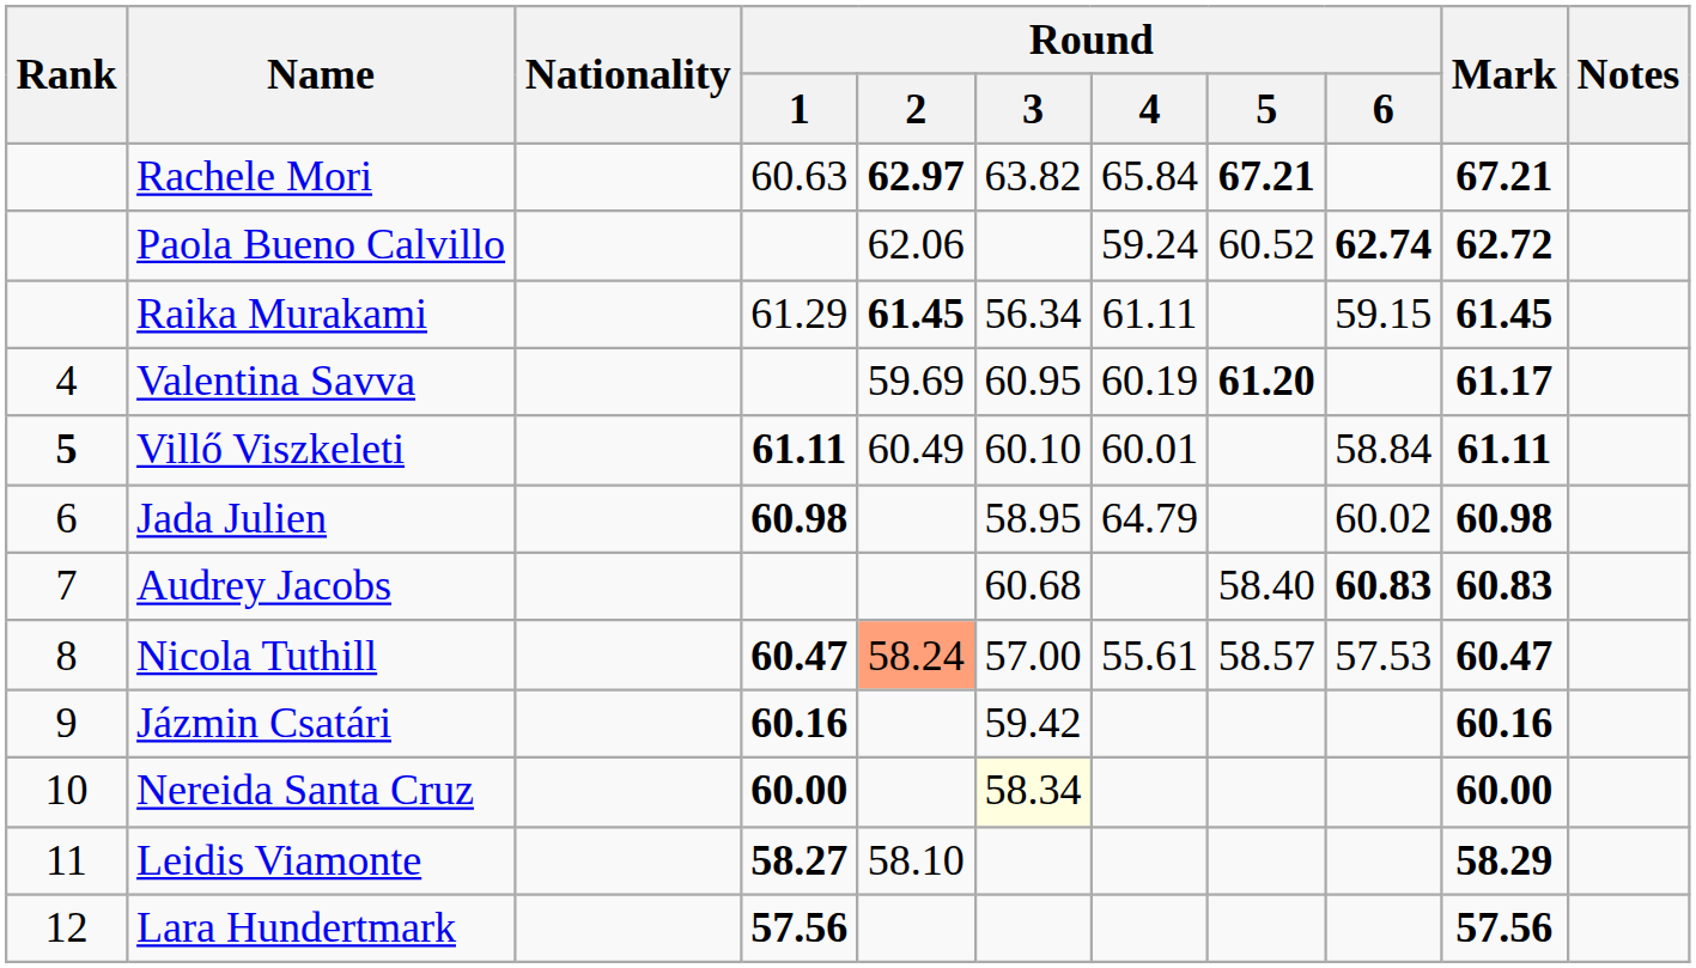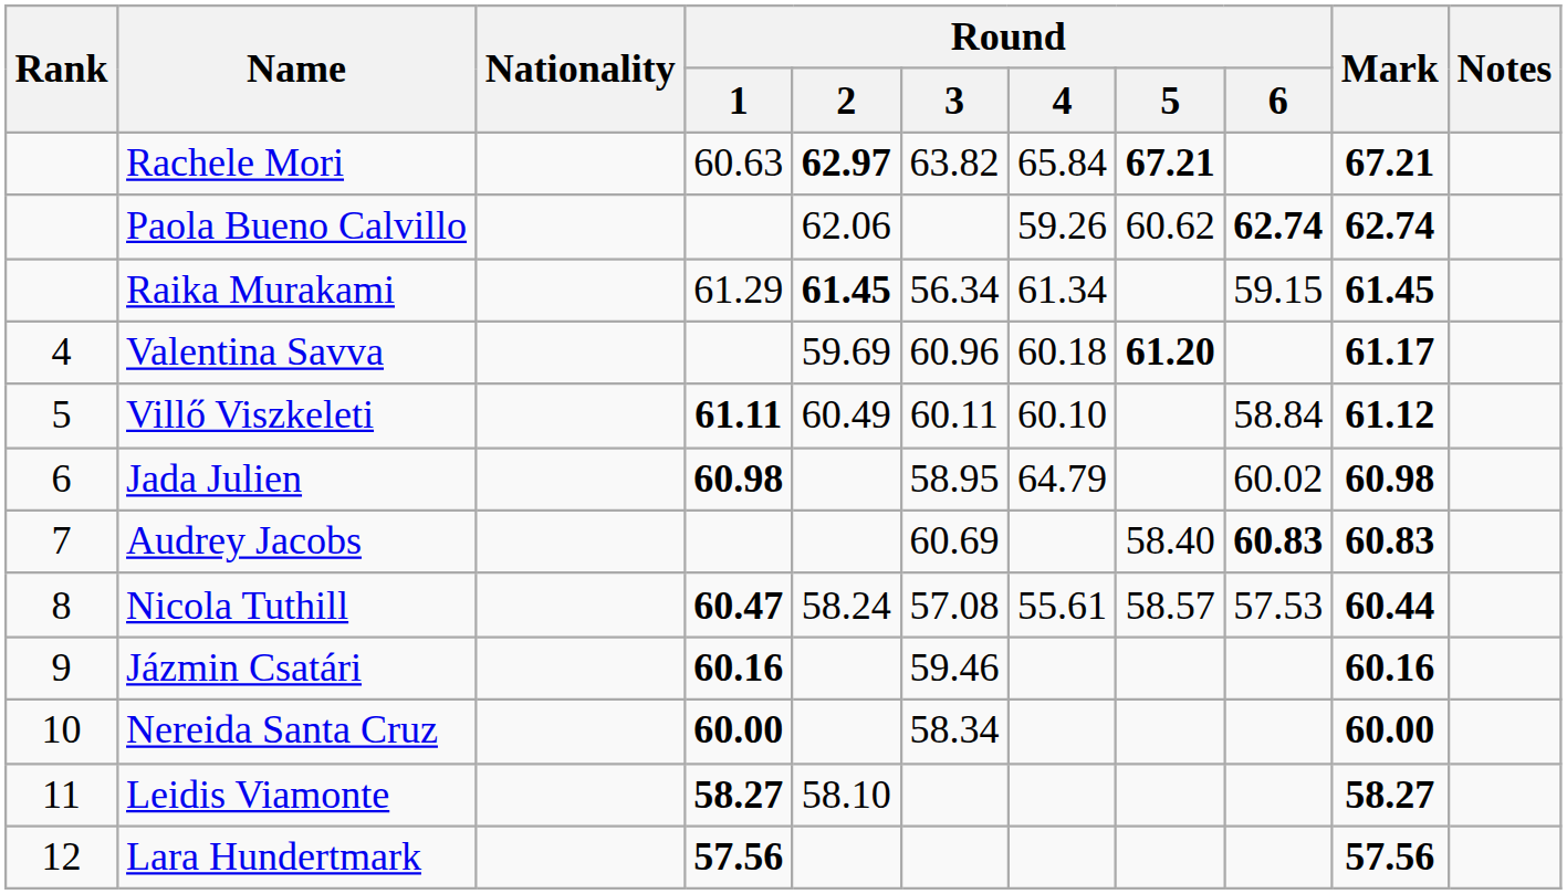 <table class="wikitable sortable" style="text-align:center">
 <tr>
 <th rowspan=2>Rank</th>
 <th rowspan=2>Name</th>
 <th rowspan=2>Nationality</th>
 <th colspan=6>Round</th>
 <th rowspan=2>Mark</th>
 <th rowspan=2>Notes</th>
 </tr>
 <tr>
 <th>1</th>
 <th>2</th>
 <th>3</th>
 <th>4</th>
 <th>5</th>
 <th>6</th>
 </tr>
 <tr>
 <td></td>
 <td align="left"><a href='#'>Rachele Mori</a></td>
 <td align="left"></td>
 <td>60.63</td>
 <td><strong>62.97</strong></td>
 <td>63.82</td>
 <td>65.84</td>
 <td><strong>67.21</strong></td>
 <td></td>
 <td><strong>67.21</strong></td>
 <td></td>
 </tr>
 <tr>
 <td></td>
 <td align="left"><a href='#'>Paola Bueno Calvillo</a></td>
 <td align="left"></td>
 <td></td>
 <td>62.06</td>
 <td></td>
-<td>59.24</td>
-<td>60.52</td>
+<td>59.26</td>
+<td>60.62</td>
 <td><strong>62.74</strong></td>
-<td><strong>62.72</strong></td>
+<td><strong>62.74</strong></td>
 <td></td>
 </tr>
 <tr>
 <td></td>
 <td align="left"><a href='#'>Raika Murakami</a></td>
 <td align="left"></td>
 <td>61.29</td>
 <td><strong>61.45</strong></td>
 <td>56.34</td>
-<td>61.11</td>
+<td>61.34</td>
 <td></td>
 <td>59.15</td>
 <td><strong>61.45</strong></td>
 <td></td>
 </tr>
 <tr>
 <td>4</td>
 <td align="left"><a href='#'>Valentina Savva</a></td>
 <td align="left"></td>
 <td></td>
 <td>59.69</td>
-<td>60.95</td>
-<td>60.19</td>
+<td>60.96</td>
+<td>60.18</td>
 <td><strong>61.20</strong></td>
 <td></td>
 <td><strong>61.17 </strong></td>
 <td></td>
 </tr>
 <tr>
-<td><strong>5</strong></td>
+<td>5</td>
 <td align="left"><a href='#'>Villő Viszkeleti</a></td>
 <td align="left"></td>
 <td><strong>61.11</strong></td>
 <td>60.49</td>
+<td>60.11</td>
 <td>60.10</td>
-<td>60.01</td>
 <td></td>
 <td>58.84</td>
-<td><strong>61.11</strong></td>
+<td><strong>61.12</strong></td>
 <td></td>
 </tr>
 <tr>
 <td>6</td>
 <td align="left"><a href='#'>Jada Julien</a></td>
 <td align="left"></td>
 <td><strong>60.98</strong></td>
 <td></td>
 <td>58.95</td>
 <td>64.79</td>
 <td></td>
 <td>60.02</td>
 <td><strong>60.98</strong></td>
 <td></td>
 </tr>
 <tr>
 <td>7</td>
 <td align="left"><a href='#'>Audrey Jacobs</a></td>
 <td align="left"></td>
 <td></td>
 <td></td>
-<td>60.68</td>
+<td>60.69</td>
 <td></td>
 <td>58.40</td>
 <td><strong>60.83</strong></td>
 <td><strong>60.83</strong></td>
 <td></td>
 </tr>
 <tr>
 <td>8</td>
 <td align="left"><a href='#'>Nicola Tuthill</a></td>
 <td align="left"></td>
 <td><strong>60.47</strong></td>
-<td style="background: lightsalmon;">58.24</td>
-<td>57.00</td>
+<td>58.24</td>
+<td>57.08</td>
 <td>55.61</td>
 <td>58.57</td>
 <td>57.53</td>
-<td><strong>60.47</strong></td>
+<td><strong>60.44</strong></td>
 <td></td>
 </tr>
 <tr>
 <td>9</td>
 <td align="left"><a href='#'>Jázmin Csatári</a></td>
 <td align="left"></td>
 <td><strong>60.16</strong></td>
 <td></td>
-<td>59.42</td>
+<td>59.46</td>
 <td></td>
 <td></td>
 <td></td>
 <td><strong>60.16</strong></td>
 <td></td>
 </tr>
 <tr>
 <td>10</td>
 <td align="left"><a href='#'>Nereida Santa Cruz</a></td>
 <td align="left"></td>
 <td><strong>60.00</strong></td>
 <td></td>
-<td style="background: lightyellow;">58.34</td>
+<td>58.34</td>
 <td></td>
 <td></td>
 <td></td>
 <td><strong>60.00</strong></td>
 <td></td>
 </tr>
 <tr>
 <td>11</td>
 <td align="left"><a href='#'>Leidis Viamonte</a></td>
 <td align="left"></td>
 <td><strong>58.27</strong></td>
 <td>58.10</td>
 <td></td>
 <td></td>
 <td></td>
 <td></td>
-<td><strong>58.29</strong></td>
+<td><strong>58.27</strong></td>
 <td></td>
 </tr>
 <tr>
 <td>12</td>
 <td align="left"><a href='#'>Lara Hundertmark</a></td>
 <td align="left"></td>
 <td><strong>57.56</strong></td>
 <td></td>
 <td></td>
 <td></td>
 <td></td>
 <td></td>
 <td><strong>57.56</strong></td>
 <td></td>
 </tr>
 </table>
